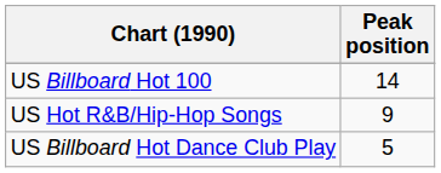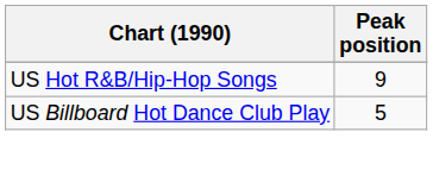 <table class="wikitable sortable">
 <tr>
 <th>Chart (1990)</th>
 <th>Peak<br>position</th>
 </tr>
 <tr>
-</tr>
-<tr>
-<td>US <a href='#'><em>Billboard</em> Hot 100</a></td>
-<td align="center">14</td>
 </tr>
 <tr>
 <td>US <a href='#'>Hot R&B/Hip-Hop Songs</a></td>
 <td align="center">9</td>
 </tr>
 <tr>
 <td>US <em>Billboard</em> <a href='#'>Hot Dance Club Play</a></td>
 <td align="center">5</td>
 </tr>
 </table>
